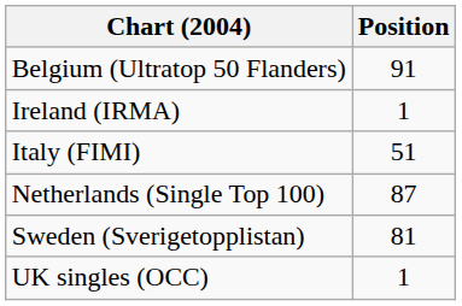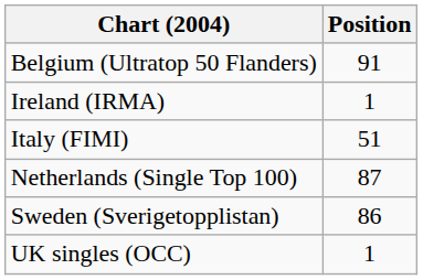 <table class="wikitable sortable">
 <tr>
 <th>Chart (2004)</th>
 <th>Position</th>
 </tr>
 <tr>
 <td>Belgium (Ultratop 50 Flanders)</td>
 <td style="text-align:center;">91</td>
 </tr>
 <tr>
 <td>Ireland (IRMA)</td>
 <td style="text-align:center;">1</td>
 </tr>
 <tr>
 <td>Italy (FIMI)</td>
 <td style="text-align:center;">51</td>
 </tr>
 <tr>
 <td>Netherlands (Single Top 100)</td>
 <td style="text-align:center;">87</td>
 </tr>
 <tr>
 <td>Sweden (Sverigetopplistan)</td>
-<td style="text-align:center;">81</td>
+<td style="text-align:center;">86</td>
 </tr>
 <tr>
 <td>UK singles (OCC)</td>
 <td style="text-align:center;">1</td>
 </tr>
 </table>
